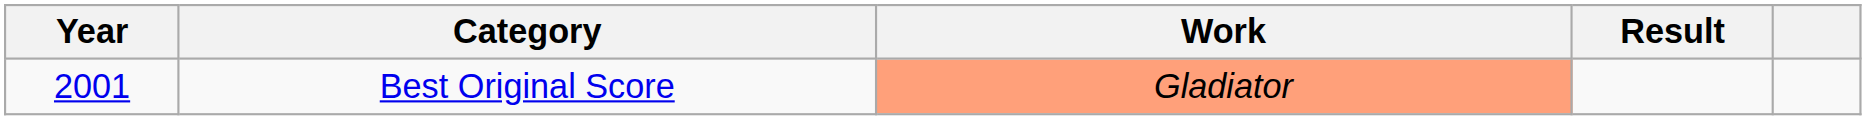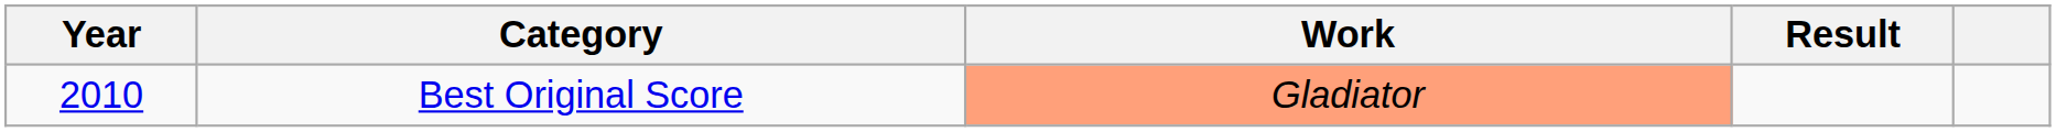 <table class="wikitable">
 <tr>
 <th style="width:5%;">Year</th>
 <th style="width:20%;">Category</th>
 <th style="width:20%;">Work</th>
 <th style="width:5%;">Result</th>
 <th style="width:2.5%;"></th>
 </tr>
 <tr>
-<td style="text-align:center;"><a href='#'>2001</a></td>
+<td style="text-align:center;"><a href='#'>2010</a></td>
 <td style="text-align:center;"><a href='#'>Best Original Score</a></td>
 <td style="background: lightsalmon; text-align:center;"><em>Gladiator</em></td>
 <td></td>
 <td style="text-align:center;"></td>
 </tr>
 </table>
